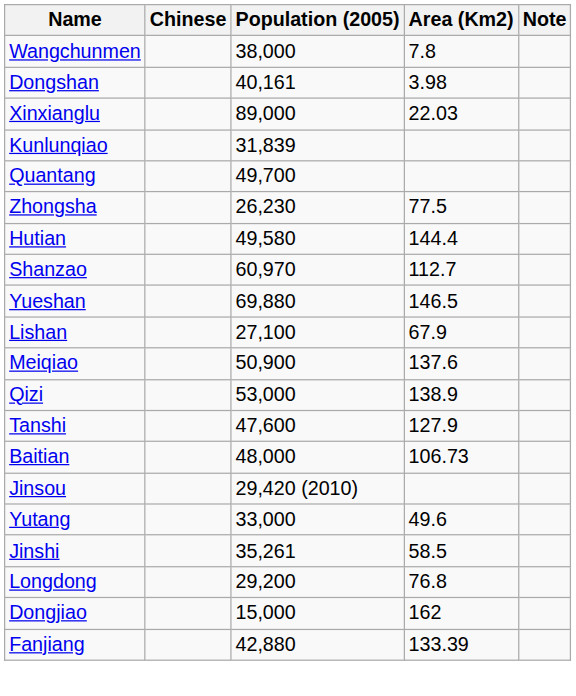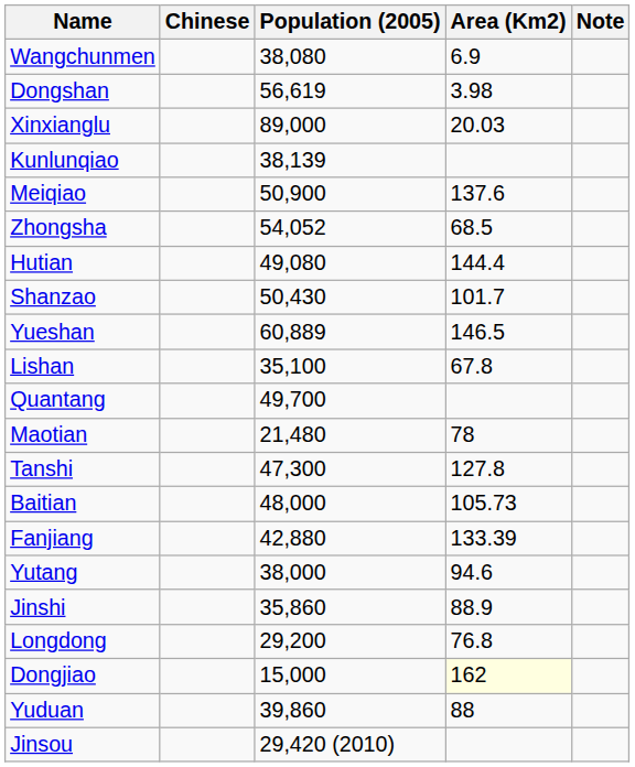 <table class="wikitable">
 <tr>
 <th>Name</th>
 <th>Chinese</th>
 <th>Population (2005)</th>
 <th>Area (Km2)</th>
 <th>Note</th>
 </tr>
 <tr>
 <td><a href='#'>Wangchunmen</a></td>
 <td></td>
-<td>38,000</td>
-<td>7.8</td>
+<td>38,080</td>
+<td>6.9</td>
 <td></td>
 </tr>
 <tr>
 <td><a href='#'>Dongshan</a></td>
 <td></td>
-<td>40,161</td>
+<td>56,619</td>
 <td>3.98</td>
 <td></td>
 </tr>
 <tr>
 <td><a href='#'>Xinxianglu</a></td>
 <td></td>
 <td>89,000</td>
-<td>22.03</td>
+<td>20.03</td>
 <td></td>
 </tr>
 <tr>
 <td><a href='#'>Kunlunqiao</a></td>
 <td></td>
-<td>31,839</td>
+<td>38,139</td>
 <td></td>
+<td></td>
+</tr>
+<tr>
+<td><a href='#'>Meiqiao</a></td>
+<td></td>
+<td>50,900</td>
+<td>137.6</td>
+<td></td>
+</tr>
+<tr>
+<td><a href='#'>Zhongsha</a></td>
+<td></td>
+<td>54,052</td>
+<td>68.5</td>
+<td></td>
+</tr>
+<tr>
+<td><a href='#'>Hutian</a></td>
+<td></td>
+<td>49,080</td>
+<td>144.4</td>
+<td></td>
+</tr>
+<tr>
+<td><a href='#'>Shanzao</a></td>
+<td></td>
+<td>50,430</td>
+<td>101.7</td>
+<td></td>
+</tr>
+<tr>
+<td><a href='#'>Yueshan</a></td>
+<td></td>
+<td>60,889</td>
+<td>146.5</td>
+<td></td>
+</tr>
+<tr>
+<td><a href='#'>Lishan</a></td>
+<td></td>
+<td>35,100</td>
+<td>67.8</td>
 <td></td>
 </tr>
 <tr>
 <td><a href='#'>Quantang</a></td>
 <td></td>
 <td>49,700</td>
 <td></td>
 <td></td>
 </tr>
 <tr>
-<td><a href='#'>Zhongsha</a></td>
+<td><a href='#'>Maotian</a></td>
 <td></td>
-<td>26,230</td>
-<td>77.5</td>
-<td></td>
-</tr>
-<tr>
-<td><a href='#'>Hutian</a></td>
-<td></td>
-<td>49,580</td>
-<td>144.4</td>
-<td></td>
-</tr>
-<tr>
-<td><a href='#'>Shanzao</a></td>
-<td></td>
-<td>60,970</td>
-<td>112.7</td>
-<td></td>
-</tr>
-<tr>
-<td><a href='#'>Yueshan</a></td>
-<td></td>
-<td>69,880</td>
-<td>146.5</td>
-<td></td>
-</tr>
-<tr>
-<td><a href='#'>Lishan</a></td>
-<td></td>
-<td>27,100</td>
-<td>67.9</td>
-<td></td>
-</tr>
-<tr>
-<td><a href='#'>Meiqiao</a></td>
-<td></td>
-<td>50,900</td>
-<td>137.6</td>
-<td></td>
-</tr>
-<tr>
-<td><a href='#'>Qizi</a></td>
-<td></td>
-<td>53,000</td>
-<td>138.9</td>
+<td>21,480</td>
+<td>78</td>
 <td></td>
 </tr>
 <tr>
 <td><a href='#'>Tanshi</a></td>
 <td></td>
-<td>47,600</td>
-<td>127.9</td>
+<td>47,300</td>
+<td>127.8</td>
 <td></td>
 </tr>
 <tr>
 <td><a href='#'>Baitian</a></td>
 <td></td>
 <td>48,000</td>
-<td>106.73</td>
+<td>105.73</td>
 <td></td>
 </tr>
 <tr>
-<td><a href='#'>Jinsou</a></td>
+<td><a href='#'>Fanjiang</a></td>
 <td></td>
-<td>29,420 (2010)</td>
-<td></td>
+<td>42,880</td>
+<td>133.39</td>
 <td></td>
 </tr>
 <tr>
 <td><a href='#'>Yutang</a></td>
 <td></td>
-<td>33,000</td>
-<td>49.6</td>
+<td>38,000</td>
+<td>94.6</td>
 <td></td>
 </tr>
 <tr>
 <td><a href='#'>Jinshi</a></td>
 <td></td>
-<td>35,261</td>
-<td>58.5</td>
+<td>35,860</td>
+<td>88.9</td>
 <td></td>
 </tr>
 <tr>
 <td><a href='#'>Longdong</a></td>
 <td></td>
 <td>29,200</td>
 <td>76.8</td>
 <td></td>
 </tr>
 <tr>
 <td><a href='#'>Dongjiao</a></td>
 <td></td>
 <td>15,000</td>
-<td>162</td>
+<td style="background: lightyellow;">162</td>
 <td></td>
 </tr>
 <tr>
-<td><a href='#'>Fanjiang</a></td>
+<td><a href='#'>Yuduan</a></td>
 <td></td>
-<td>42,880</td>
-<td>133.39</td>
+<td>39,860</td>
+<td>88</td>
+<td></td>
+</tr>
+<tr>
+<td><a href='#'>Jinsou</a></td>
+<td></td>
+<td>29,420 (2010)</td>
+<td></td>
 <td></td>
 </tr>
 </table>
